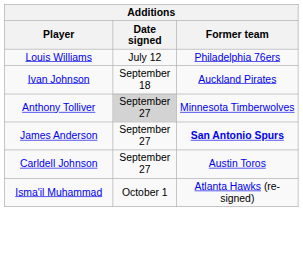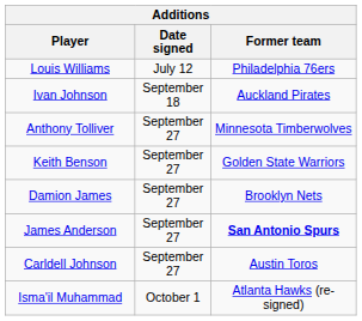 <table class="wikitable" style="text-align:center">
 <tr>
 <th colspan=3>Additions</th>
 </tr>
 <tr>
 <th style="width:160px">Player</th>
 <th style="width:90px">Date signed</th>
 <th style="width:180px">Former team</th>
 </tr>
 <tr>
 <td><a href='#'>Louis Williams</a></td>
 <td>July 12</td>
 <td><a href='#'>Philadelphia 76ers</a></td>
 </tr>
 <tr>
 <td><a href='#'>Ivan Johnson</a></td>
 <td>September 18</td>
 <td><a href='#'>Auckland Pirates</a> </td>
 </tr>
 <tr>
 <td><a href='#'>Anthony Tolliver</a></td>
-<td style="background: lightgrey;">September 27</td>
+<td>September 27</td>
 <td><a href='#'>Minnesota Timberwolves</a></td>
+</tr>
+<tr>
+<td><a href='#'>Keith Benson</a></td>
+<td>September 27</td>
+<td><a href='#'>Golden State Warriors</a></td>
+</tr>
+<tr>
+<td><a href='#'>Damion James</a></td>
+<td>September 27</td>
+<td><a href='#'>Brooklyn Nets</a></td>
 </tr>
 <tr>
 <td><a href='#'>James Anderson</a></td>
 <td>September 27</td>
 <td><strong><a href='#'>San Antonio Spurs</a></strong></td>
 </tr>
 <tr>
 <td><a href='#'>Carldell Johnson</a></td>
 <td>September 27</td>
 <td><a href='#'>Austin Toros</a> </td>
 </tr>
 <tr>
 <td><a href='#'>Isma'il Muhammad</a></td>
 <td>October 1</td>
 <td><a href='#'>Atlanta Hawks</a> (re-signed)</td>
 </tr>
 </table>
